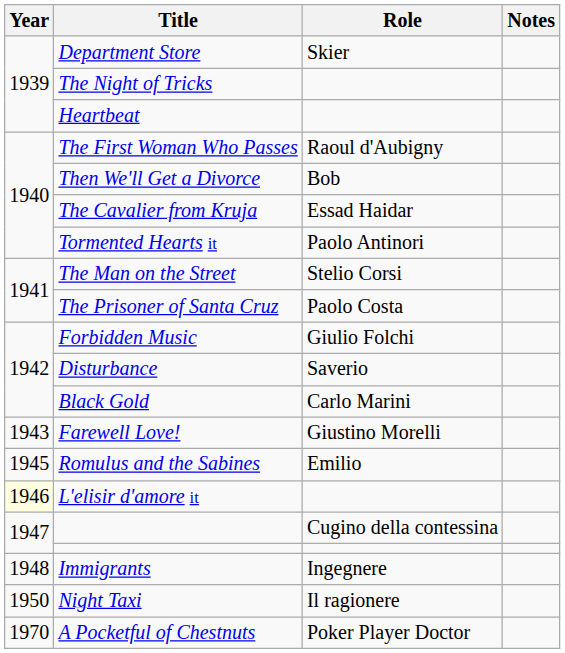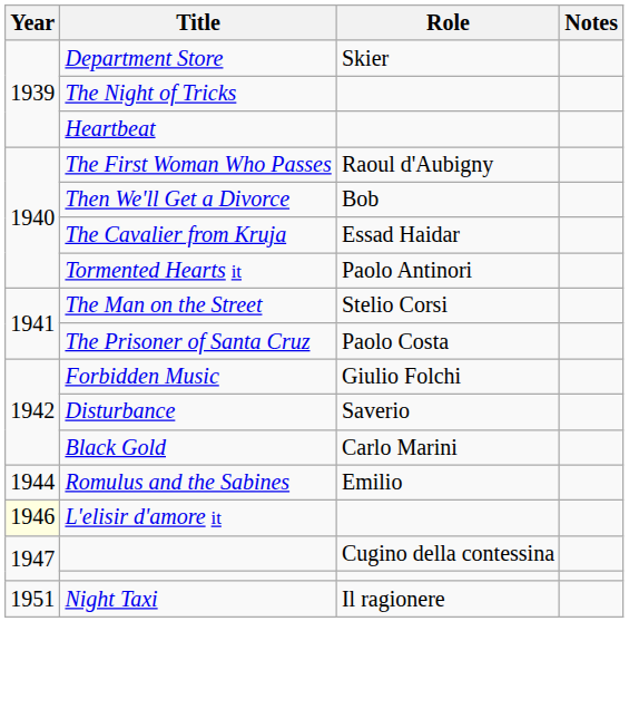 <table class="wikitable plainrowheaders sortable">
 <tr>
 <th scope="col">Year</th>
 <th scope="col">Title</th>
 <th scope="col">Role</th>
 <th scope="col">Notes</th>
 </tr>
 <tr>
 <td rowspan=3>1939</td>
 <td><em><a href='#'>Department Store</a></em></td>
 <td>Skier</td>
 <td></td>
 </tr>
 <tr>
 <td><em><a href='#'>The Night of Tricks</a></em></td>
 <td></td>
 <td></td>
 </tr>
 <tr>
 <td><em><a href='#'>Heartbeat</a></em></td>
 <td></td>
 <td></td>
 </tr>
 <tr>
 <td rowspan=4>1940</td>
 <td><em><a href='#'>The First Woman Who Passes</a></em></td>
 <td>Raoul d'Aubigny</td>
 <td></td>
 </tr>
 <tr>
 <td><em><a href='#'>Then We'll Get a Divorce</a></em></td>
 <td>Bob</td>
 <td></td>
 </tr>
 <tr>
 <td><em><a href='#'>The Cavalier from Kruja</a></em></td>
 <td>Essad Haidar</td>
 <td></td>
 </tr>
 <tr>
 <td><em><a href='#'>Tormented Hearts</a></em> <small><a href='#'>it</a></small></td>
 <td>Paolo Antinori</td>
 <td></td>
 </tr>
 <tr>
 <td rowspan=2>1941</td>
 <td><em><a href='#'>The Man on the Street</a></em></td>
 <td>Stelio Corsi</td>
 <td></td>
 </tr>
 <tr>
 <td><em><a href='#'>The Prisoner of Santa Cruz</a></em></td>
 <td>Paolo Costa</td>
 <td></td>
 </tr>
 <tr>
 <td rowspan=3>1942</td>
 <td><em><a href='#'>Forbidden Music</a></em></td>
 <td>Giulio Folchi</td>
 <td></td>
 </tr>
 <tr>
 <td><em><a href='#'>Disturbance</a></em></td>
 <td>Saverio</td>
 <td></td>
 </tr>
 <tr>
 <td><em><a href='#'>Black Gold</a></em></td>
 <td>Carlo Marini</td>
 <td></td>
 </tr>
 <tr>
-<td>1943</td>
-<td><em><a href='#'>Farewell Love!</a></em></td>
-<td>Giustino Morelli</td>
-<td></td>
-</tr>
-<tr>
-<td>1945</td>
+<td>1944</td>
 <td><em><a href='#'>Romulus and the Sabines</a></em></td>
 <td>Emilio</td>
 <td></td>
 </tr>
 <tr>
 <td style="background: lightyellow;">1946</td>
 <td><em><a href='#'>L'elisir d'amore</a></em> <small><a href='#'>it</a></small></td>
 <td></td>
 <td></td>
 </tr>
 <tr>
 <td rowspan=2>1947</td>
 <td><em></em></td>
 <td>Cugino della contessina</td>
 <td></td>
 </tr>
 <tr>
 <td><em></em></td>
 <td></td>
 <td></td>
 </tr>
 <tr>
-<td>1948</td>
-<td><em><a href='#'>Immigrants</a></em></td>
-<td>Ingegnere</td>
-<td></td>
-</tr>
-<tr>
-<td>1950</td>
+<td>1951</td>
 <td><em><a href='#'>Night Taxi</a></em></td>
 <td>Il ragionere</td>
 <td></td>
 </tr>
-<tr>
-<td>1970</td>
-<td><em><a href='#'>A Pocketful of Chestnuts</a></em></td>
-<td>Poker Player Doctor</td>
-<td></td>
-</tr>
 </table>
